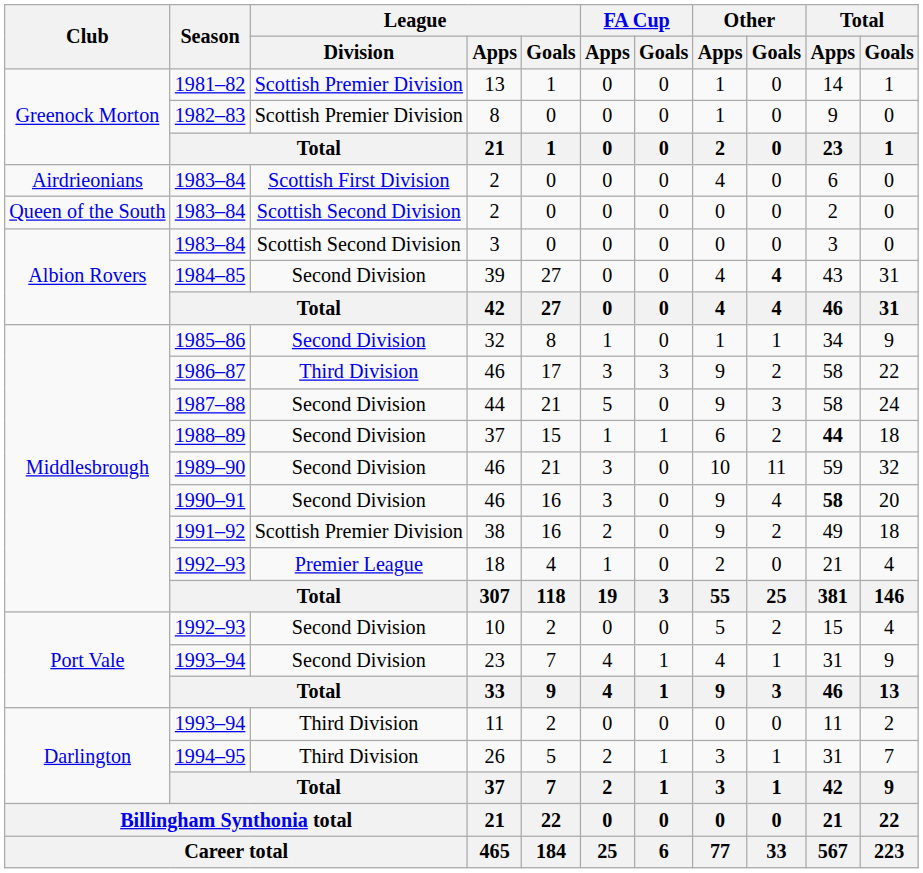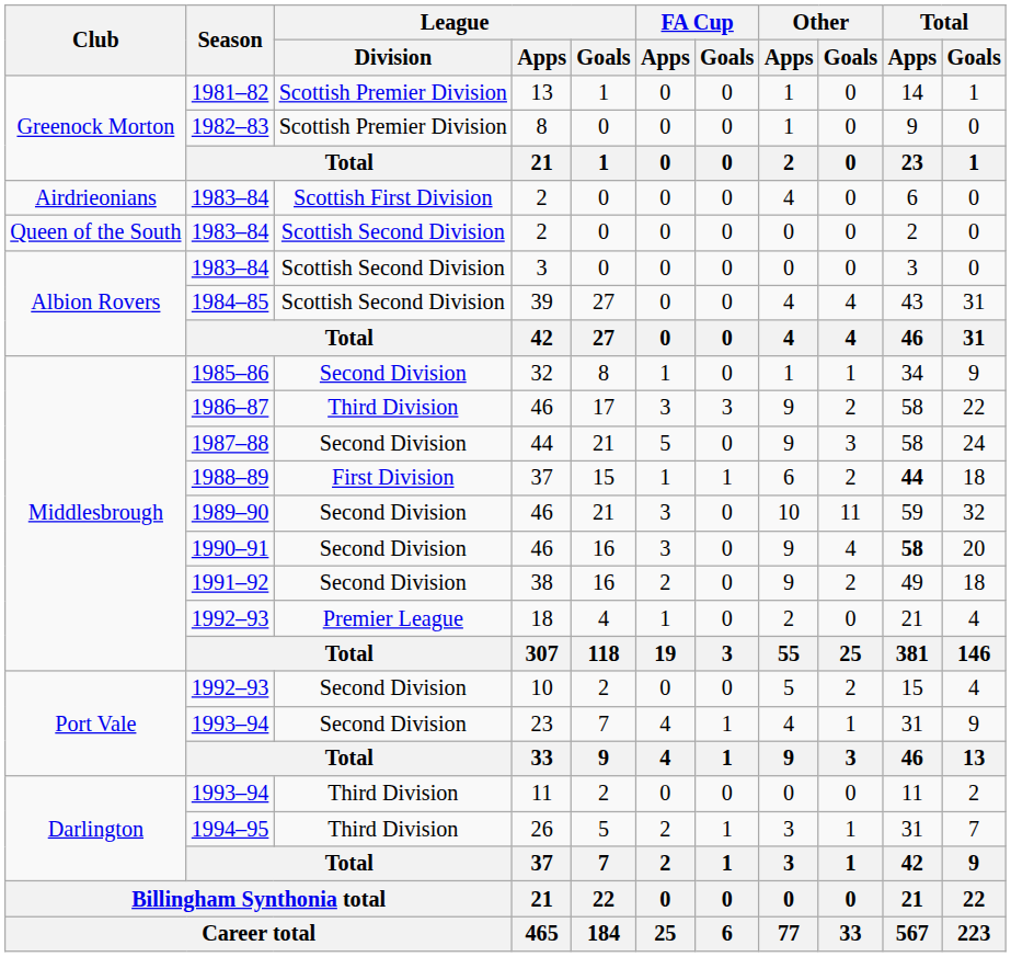 <table class="wikitable" style="text-align: center;">
 <tr>
 <th rowspan="2">Club</th>
 <th rowspan="2">Season</th>
 <th colspan="3">League</th>
 <th colspan="2"><a href='#'>FA Cup</a></th>
 <th colspan="2">Other</th>
 <th colspan="2">Total</th>
 </tr>
 <tr>
 <th>Division</th>
 <th>Apps</th>
 <th>Goals</th>
 <th>Apps</th>
 <th>Goals</th>
 <th>Apps</th>
 <th>Goals</th>
 <th>Apps</th>
 <th>Goals</th>
 </tr>
 <tr>
 <td rowspan="3"><a href='#'>Greenock Morton</a></td>
 <td><a href='#'>1981–82</a></td>
 <td><a href='#'>Scottish Premier Division</a></td>
 <td>13</td>
 <td>1</td>
 <td>0</td>
 <td>0</td>
 <td>1</td>
 <td>0</td>
 <td>14</td>
 <td>1</td>
 </tr>
 <tr>
 <td><a href='#'>1982–83</a></td>
 <td>Scottish Premier Division</td>
 <td>8</td>
 <td>0</td>
 <td>0</td>
 <td>0</td>
 <td>1</td>
 <td>0</td>
 <td>9</td>
 <td>0</td>
 </tr>
 <tr>
 <th colspan="2">Total</th>
 <th>21</th>
 <th>1</th>
 <th>0</th>
 <th>0</th>
 <th>2</th>
 <th>0</th>
 <th>23</th>
 <th>1</th>
 </tr>
 <tr>
 <td><a href='#'>Airdrieonians</a></td>
 <td><a href='#'>1983–84</a></td>
 <td><a href='#'>Scottish First Division</a></td>
 <td>2</td>
 <td>0</td>
 <td>0</td>
 <td>0</td>
 <td>4</td>
 <td>0</td>
 <td>6</td>
 <td>0</td>
 </tr>
 <tr>
 <td><a href='#'>Queen of the South</a></td>
 <td><a href='#'>1983–84</a></td>
 <td><a href='#'>Scottish Second Division</a></td>
 <td>2</td>
 <td>0</td>
 <td>0</td>
 <td>0</td>
 <td>0</td>
 <td>0</td>
 <td>2</td>
 <td>0</td>
 </tr>
 <tr>
 <td rowspan="3"><a href='#'>Albion Rovers</a></td>
 <td><a href='#'>1983–84</a></td>
 <td>Scottish Second Division</td>
 <td>3</td>
 <td>0</td>
 <td>0</td>
 <td>0</td>
 <td>0</td>
 <td>0</td>
 <td>3</td>
 <td>0</td>
 </tr>
 <tr>
 <td><a href='#'>1984–85</a></td>
-<td>Second Division</td>
+<td>Scottish Second Division</td>
 <td>39</td>
 <td>27</td>
 <td>0</td>
 <td>0</td>
 <td>4</td>
-<td><strong>4</strong></td>
+<td>4</td>
 <td>43</td>
 <td>31</td>
 </tr>
 <tr>
 <th colspan="2">Total</th>
 <th>42</th>
 <th>27</th>
 <th>0</th>
 <th>0</th>
 <th>4</th>
 <th>4</th>
 <th>46</th>
 <th>31</th>
 </tr>
 <tr>
 <td rowspan="9"><a href='#'>Middlesbrough</a></td>
 <td><a href='#'>1985–86</a></td>
 <td><a href='#'>Second Division</a></td>
 <td>32</td>
 <td>8</td>
 <td>1</td>
 <td>0</td>
 <td>1</td>
 <td>1</td>
 <td>34</td>
 <td>9</td>
 </tr>
 <tr>
 <td><a href='#'>1986–87</a></td>
 <td><a href='#'>Third Division</a></td>
 <td>46</td>
 <td>17</td>
 <td>3</td>
 <td>3</td>
 <td>9</td>
 <td>2</td>
 <td>58</td>
 <td>22</td>
 </tr>
 <tr>
 <td><a href='#'>1987–88</a></td>
 <td>Second Division</td>
 <td>44</td>
 <td>21</td>
 <td>5</td>
 <td>0</td>
 <td>9</td>
 <td>3</td>
 <td>58</td>
 <td>24</td>
 </tr>
 <tr>
 <td><a href='#'>1988–89</a></td>
-<td>Second Division</td>
+<td><a href='#'>First Division</a></td>
 <td>37</td>
 <td>15</td>
 <td>1</td>
 <td>1</td>
 <td>6</td>
 <td>2</td>
 <td><strong>44</strong></td>
 <td>18</td>
 </tr>
 <tr>
 <td><a href='#'>1989–90</a></td>
 <td>Second Division</td>
 <td>46</td>
 <td>21</td>
 <td>3</td>
 <td>0</td>
 <td>10</td>
 <td>11</td>
 <td>59</td>
 <td>32</td>
 </tr>
 <tr>
 <td><a href='#'>1990–91</a></td>
 <td>Second Division</td>
 <td>46</td>
 <td>16</td>
 <td>3</td>
 <td>0</td>
 <td>9</td>
 <td>4</td>
 <td><strong>58</strong></td>
 <td>20</td>
 </tr>
 <tr>
 <td><a href='#'>1991–92</a></td>
-<td>Scottish Premier Division</td>
+<td>Second Division</td>
 <td>38</td>
 <td>16</td>
 <td>2</td>
 <td>0</td>
 <td>9</td>
 <td>2</td>
 <td>49</td>
 <td>18</td>
 </tr>
 <tr>
 <td><a href='#'>1992–93</a></td>
 <td><a href='#'>Premier League</a></td>
 <td>18</td>
 <td>4</td>
 <td>1</td>
 <td>0</td>
 <td>2</td>
 <td>0</td>
 <td>21</td>
 <td>4</td>
 </tr>
 <tr>
 <th colspan="2">Total</th>
 <th>307</th>
 <th>118</th>
 <th>19</th>
 <th>3</th>
 <th>55</th>
 <th>25</th>
 <th>381</th>
 <th>146</th>
 </tr>
 <tr>
 <td rowspan="3"><a href='#'>Port Vale</a></td>
 <td><a href='#'>1992–93</a></td>
 <td>Second Division</td>
 <td>10</td>
 <td>2</td>
 <td>0</td>
 <td>0</td>
 <td>5</td>
 <td>2</td>
 <td>15</td>
 <td>4</td>
 </tr>
 <tr>
 <td><a href='#'>1993–94</a></td>
 <td>Second Division</td>
 <td>23</td>
 <td>7</td>
 <td>4</td>
 <td>1</td>
 <td>4</td>
 <td>1</td>
 <td>31</td>
 <td>9</td>
 </tr>
 <tr>
 <th colspan="2">Total</th>
 <th>33</th>
 <th>9</th>
 <th>4</th>
 <th>1</th>
 <th>9</th>
 <th>3</th>
 <th>46</th>
 <th>13</th>
 </tr>
 <tr>
 <td rowspan="3"><a href='#'>Darlington</a></td>
 <td><a href='#'>1993–94</a></td>
 <td>Third Division</td>
 <td>11</td>
 <td>2</td>
 <td>0</td>
 <td>0</td>
 <td>0</td>
 <td>0</td>
 <td>11</td>
 <td>2</td>
 </tr>
 <tr>
 <td><a href='#'>1994–95</a></td>
 <td>Third Division</td>
 <td>26</td>
 <td>5</td>
 <td>2</td>
 <td>1</td>
 <td>3</td>
 <td>1</td>
 <td>31</td>
 <td>7</td>
 </tr>
 <tr>
 <th colspan="2">Total</th>
 <th>37</th>
 <th>7</th>
 <th>2</th>
 <th>1</th>
 <th>3</th>
 <th>1</th>
 <th>42</th>
 <th>9</th>
 </tr>
 <tr>
 <th colspan="3"><a href='#'>Billingham Synthonia</a> total</th>
 <th>21</th>
 <th>22</th>
 <th>0</th>
 <th>0</th>
 <th>0</th>
 <th>0</th>
 <th>21</th>
 <th>22</th>
 </tr>
 <tr>
 <th colspan="3">Career total</th>
 <th>465</th>
 <th>184</th>
 <th>25</th>
 <th>6</th>
 <th>77</th>
 <th>33</th>
 <th>567</th>
 <th>223</th>
 </tr>
 </table>
